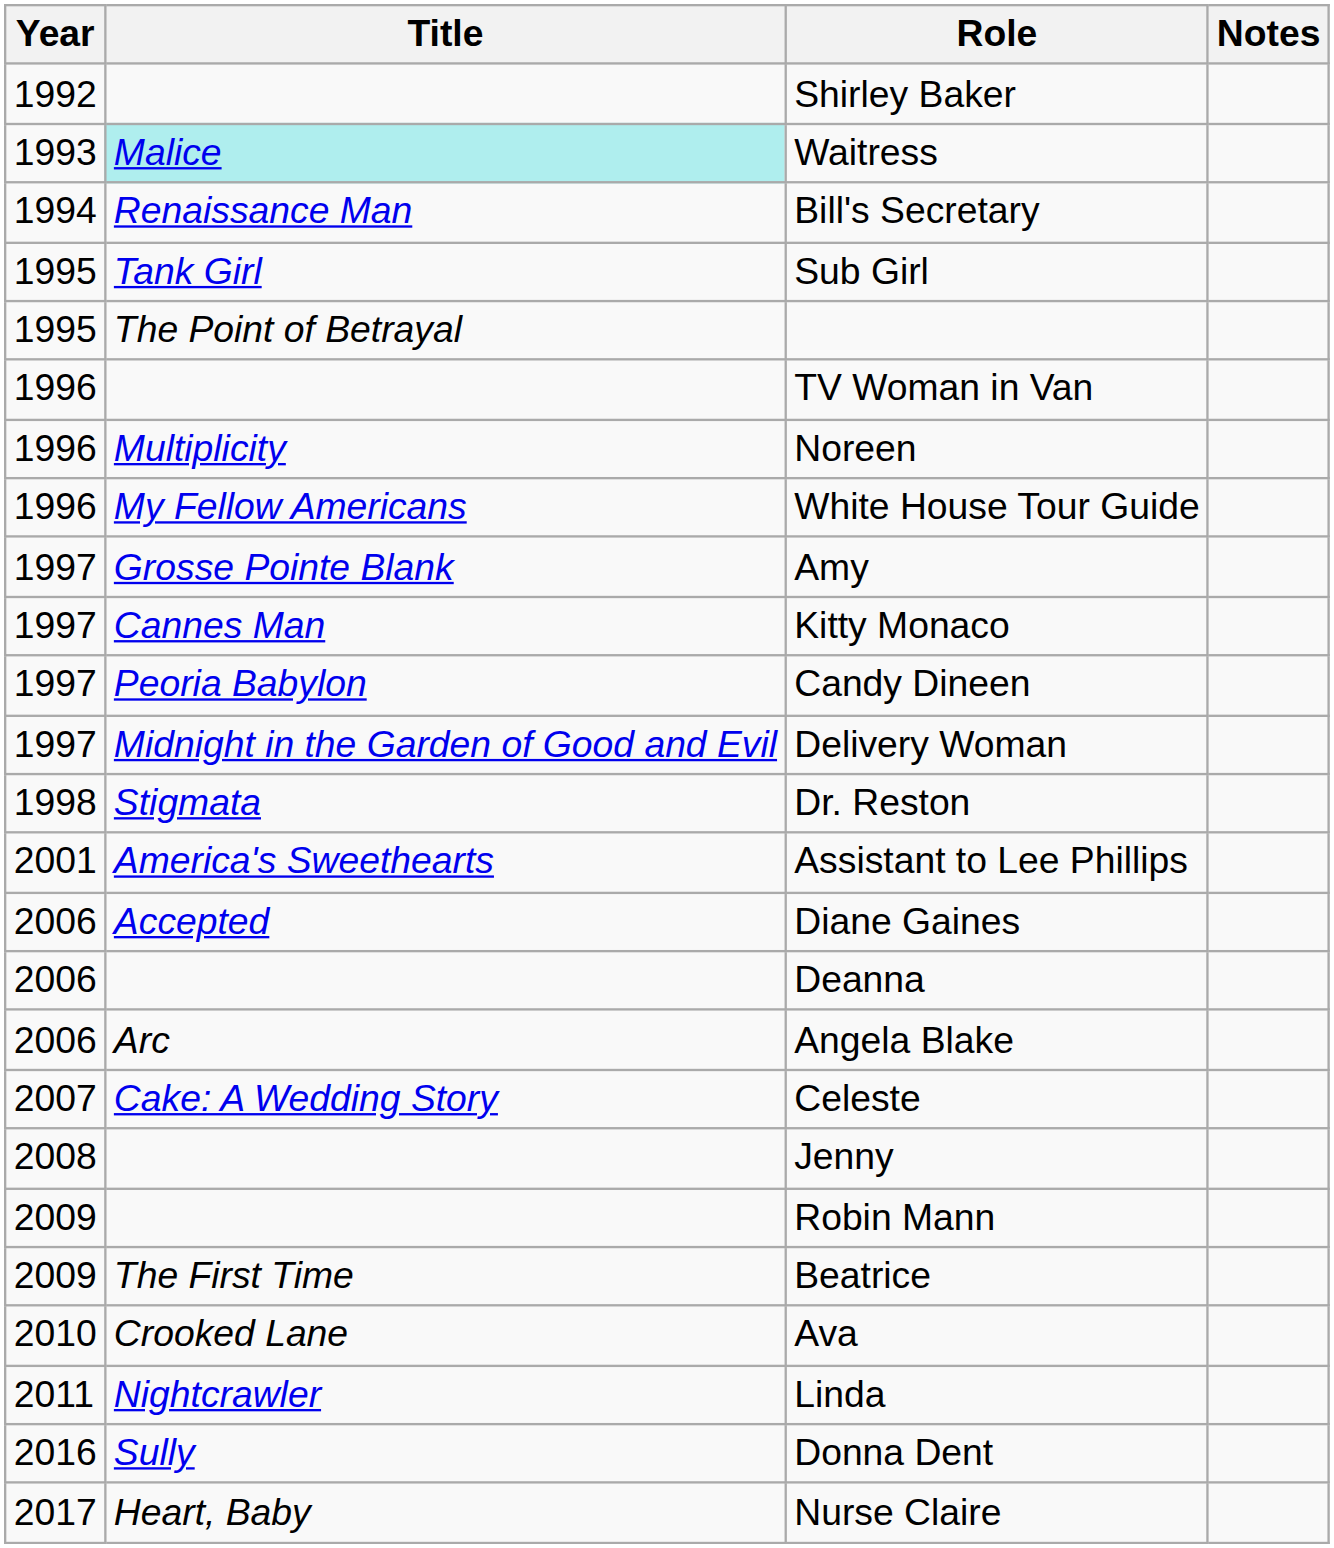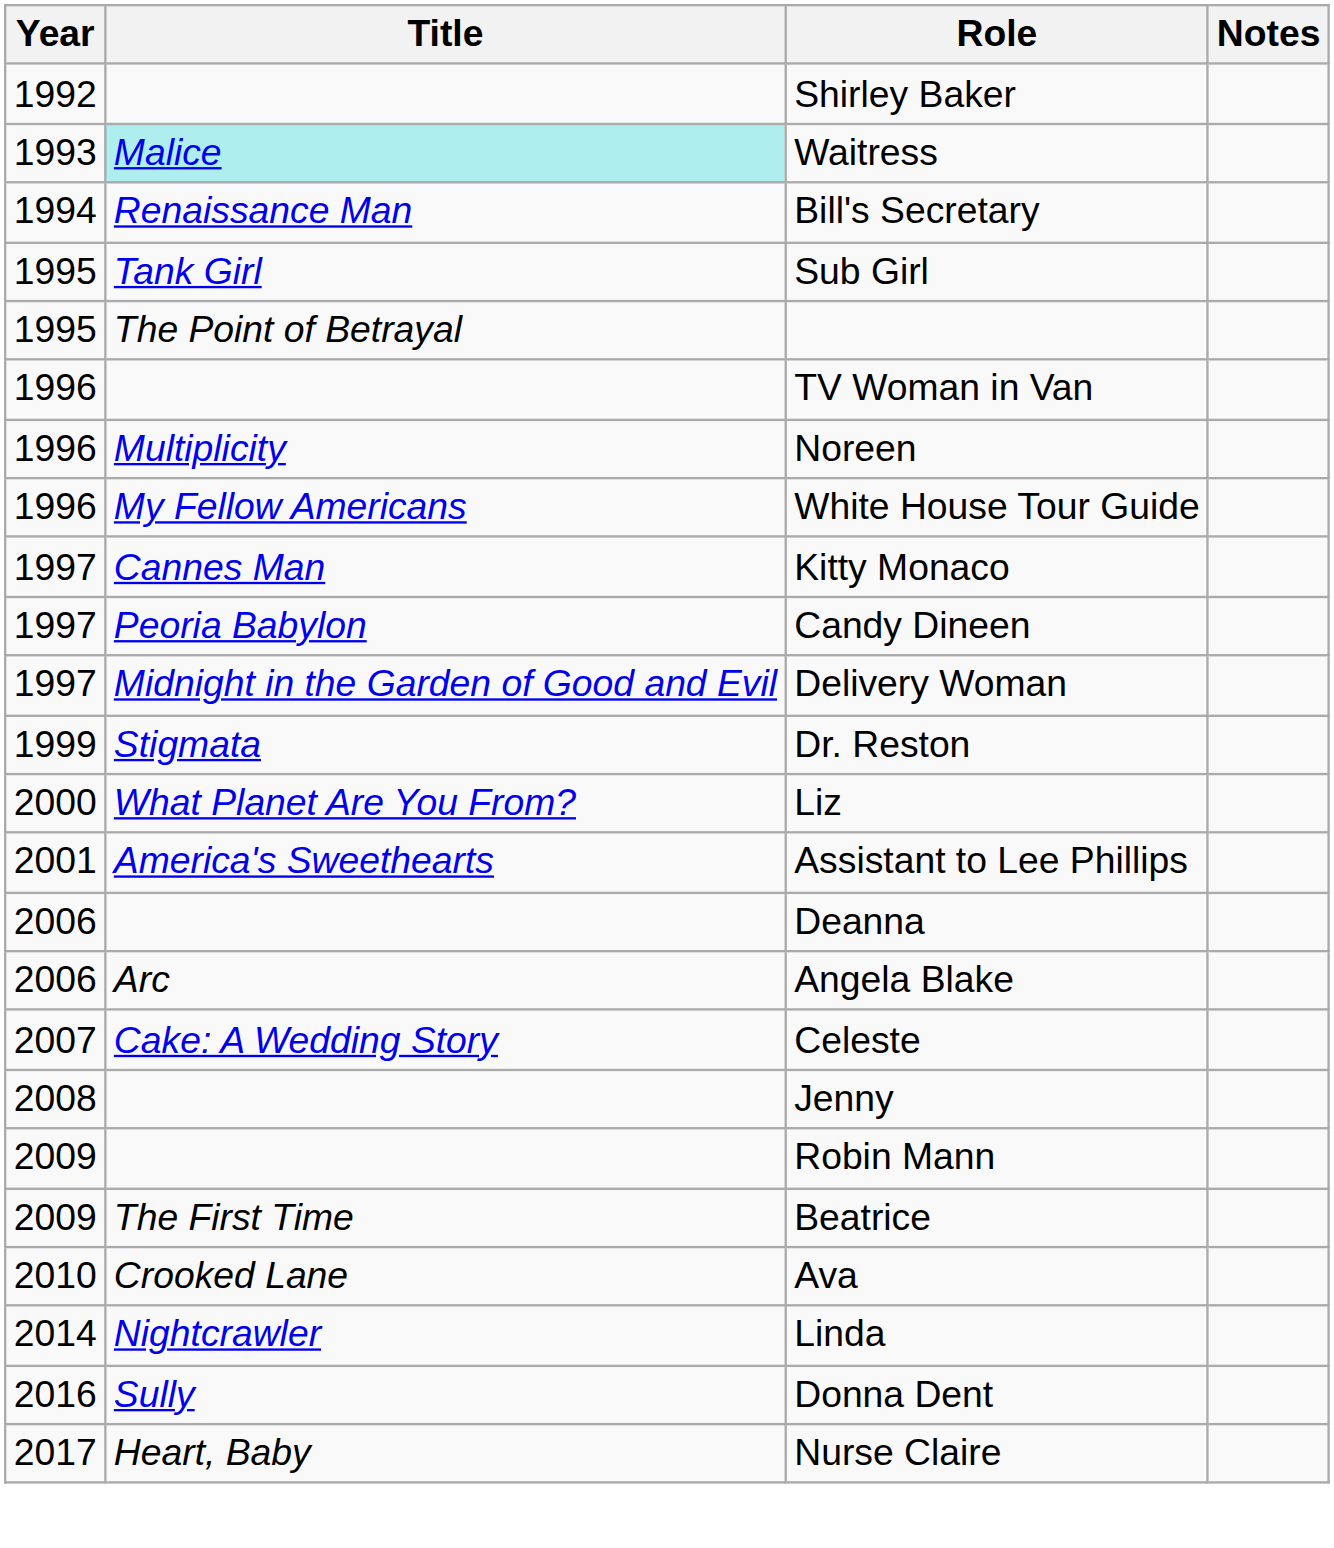 <table class="wikitable sortable">
 <tr>
 <th>Year</th>
 <th>Title</th>
 <th>Role</th>
 <th class="unsortable">Notes</th>
 </tr>
 <tr>
 <td>1992</td>
 <td><em></em></td>
 <td>Shirley Baker</td>
 <td></td>
 </tr>
 <tr>
 <td>1993</td>
 <td style="background: paleturquoise;"><em><a href='#'>Malice</a></em></td>
 <td>Waitress</td>
 <td></td>
 </tr>
 <tr>
 <td>1994</td>
 <td><em><a href='#'>Renaissance Man</a></em></td>
 <td>Bill's Secretary</td>
 <td></td>
 </tr>
 <tr>
 <td>1995</td>
 <td><em><a href='#'>Tank Girl</a></em></td>
 <td>Sub Girl</td>
 <td></td>
 </tr>
 <tr>
 <td>1995</td>
 <td><em>The Point of Betrayal</em></td>
 <td></td>
 <td></td>
 </tr>
 <tr>
 <td>1996</td>
 <td><em></em></td>
 <td>TV Woman in Van</td>
 <td></td>
 </tr>
 <tr>
 <td>1996</td>
 <td><em><a href='#'>Multiplicity</a></em></td>
 <td>Noreen</td>
 <td></td>
 </tr>
 <tr>
 <td>1996</td>
 <td><em><a href='#'>My Fellow Americans</a></em></td>
 <td>White House Tour Guide</td>
 <td></td>
 </tr>
 <tr>
 <td>1997</td>
-<td><em><a href='#'>Grosse Pointe Blank</a></em></td>
-<td>Amy</td>
-<td></td>
-</tr>
-<tr>
-<td>1997</td>
 <td><em><a href='#'>Cannes Man</a></em></td>
 <td>Kitty Monaco</td>
 <td></td>
 </tr>
 <tr>
 <td>1997</td>
 <td><em><a href='#'>Peoria Babylon</a></em></td>
 <td>Candy Dineen</td>
 <td></td>
 </tr>
 <tr>
 <td>1997</td>
 <td><em><a href='#'>Midnight in the Garden of Good and Evil</a></em></td>
 <td>Delivery Woman</td>
 <td></td>
 </tr>
 <tr>
-<td>1998</td>
+<td>1999</td>
 <td><em><a href='#'>Stigmata</a></em></td>
 <td>Dr. Reston</td>
+<td></td>
+</tr>
+<tr>
+<td>2000</td>
+<td><em><a href='#'>What Planet Are You From?</a></em></td>
+<td>Liz</td>
 <td></td>
 </tr>
 <tr>
 <td>2001</td>
 <td><em><a href='#'>America's Sweethearts</a></em></td>
 <td>Assistant to Lee Phillips</td>
-<td></td>
-</tr>
-<tr>
-<td>2006</td>
-<td><em><a href='#'>Accepted</a></em></td>
-<td>Diane Gaines</td>
 <td></td>
 </tr>
 <tr>
 <td>2006</td>
 <td><em></em></td>
 <td>Deanna</td>
 <td></td>
 </tr>
 <tr>
 <td>2006</td>
 <td><em>Arc</em></td>
 <td>Angela Blake</td>
 <td></td>
 </tr>
 <tr>
 <td>2007</td>
 <td><em><a href='#'>Cake: A Wedding Story</a></em></td>
 <td>Celeste</td>
 <td></td>
 </tr>
 <tr>
 <td>2008</td>
 <td><em></em></td>
 <td>Jenny</td>
 <td></td>
 </tr>
 <tr>
 <td>2009</td>
 <td><em></em></td>
 <td>Robin Mann</td>
 <td></td>
 </tr>
 <tr>
 <td>2009</td>
 <td><em>The First Time</em></td>
 <td>Beatrice</td>
 <td></td>
 </tr>
 <tr>
 <td>2010</td>
 <td><em>Crooked Lane</em></td>
 <td>Ava</td>
 <td></td>
 </tr>
 <tr>
-<td>2011</td>
+<td>2014</td>
 <td><em><a href='#'>Nightcrawler</a></em></td>
 <td>Linda</td>
 <td></td>
 </tr>
 <tr>
 <td>2016</td>
 <td><em><a href='#'>Sully</a></em></td>
 <td>Donna Dent</td>
 <td></td>
 </tr>
 <tr>
 <td>2017</td>
 <td><em>Heart, Baby</em></td>
 <td>Nurse Claire</td>
 <td></td>
 </tr>
 </table>
